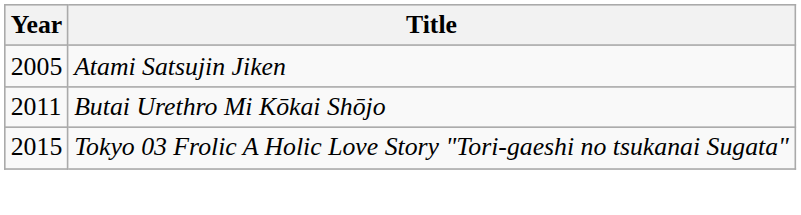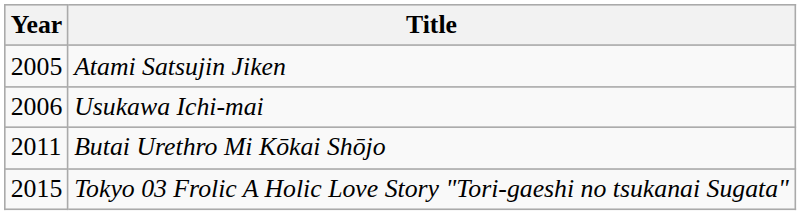 <table class="wikitable">
 <tr>
 <th>Year</th>
 <th>Title</th>
 </tr>
 <tr>
 <td>2005</td>
 <td><em>Atami Satsujin Jiken</em></td>
 </tr>
 <tr>
+<td>2006</td>
+<td><em>Usukawa Ichi-mai</em></td>
+</tr>
+<tr>
 <td>2011</td>
 <td><em>Butai Urethro Mi Kōkai Shōjo</em></td>
 </tr>
 <tr>
 <td>2015</td>
 <td><em>Tokyo 03 Frolic A Holic Love Story "Tori-gaeshi no tsukanai Sugata"</em></td>
 </tr>
 </table>
